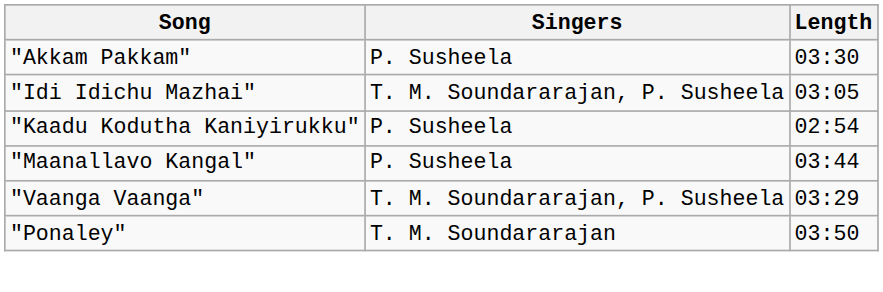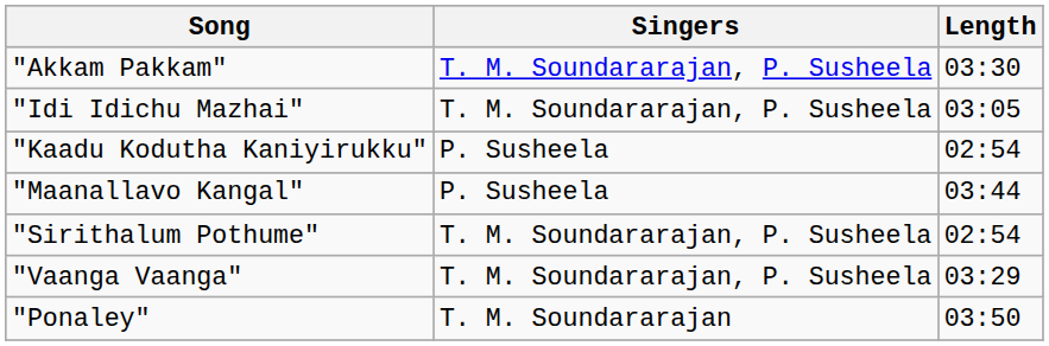 <table class="wikitable">
 <tr>
 <th>Song</th>
 <th>Singers</th>
 <th>Length</th>
 </tr>
 <tr>
 <td>"Akkam Pakkam"</td>
-<td>P. Susheela</td>
+<td><a href='#'>T. M. Soundararajan</a>, <a href='#'>P. Susheela</a></td>
 <td>03:30</td>
 </tr>
 <tr>
 <td>"Idi Idichu Mazhai"</td>
 <td>T. M. Soundararajan, P. Susheela</td>
 <td>03:05</td>
 </tr>
 <tr>
 <td>"Kaadu Kodutha Kaniyirukku"</td>
 <td>P. Susheela</td>
 <td>02:54</td>
 </tr>
 <tr>
 <td>"Maanallavo Kangal"</td>
 <td>P. Susheela</td>
 <td>03:44</td>
 </tr>
 <tr>
+<td>"Sirithalum Pothume"</td>
+<td>T. M. Soundararajan, P. Susheela</td>
+<td>02:54</td>
+</tr>
+<tr>
 <td>"Vaanga Vaanga"</td>
 <td>T. M. Soundararajan, P. Susheela</td>
 <td>03:29</td>
 </tr>
 <tr>
 <td>"Ponaley"</td>
 <td>T. M. Soundararajan</td>
 <td>03:50</td>
 </tr>
 </table>
